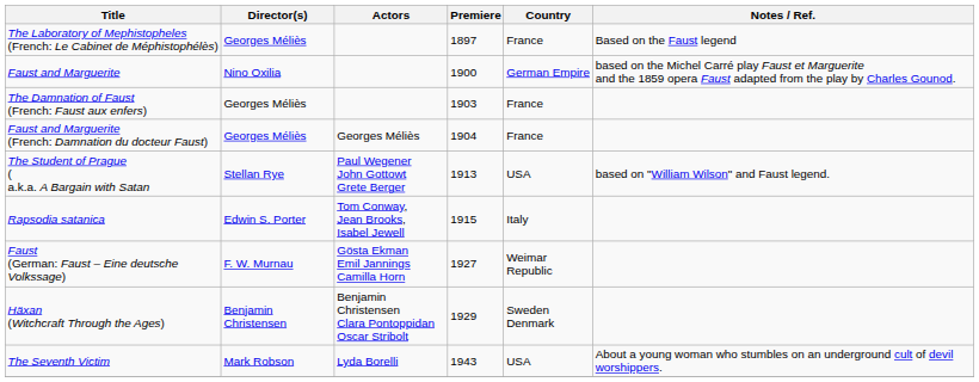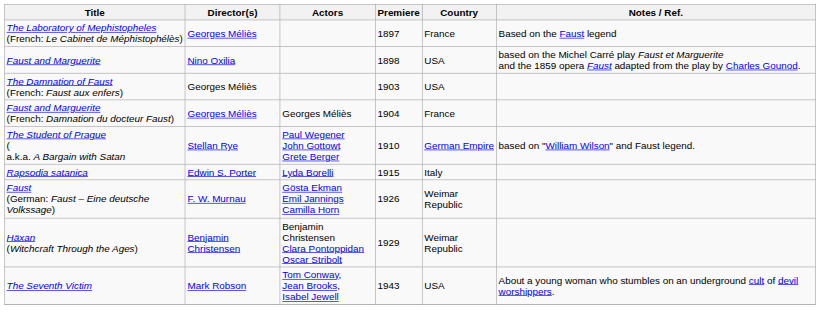 <table class="wikitable sortable" style="font-size:95%">
 <tr>
 <th>Title</th>
 <th>Director(s)</th>
 <th>Actors</th>
 <th>Premiere</th>
 <th>Country</th>
 <th class="unsortable">Notes / Ref.</th>
 </tr>
 <tr>
 <td><em><a href='#'>The Laboratory of Mephistopheles</a></em>  <br>  (French: <em>Le Cabinet de Méphistophélès</em>)</td>
 <td><a href='#'>Georges Méliès</a></td>
 <td></td>
 <td>1897</td>
 <td>France</td>
 <td>Based on the <a href='#'>Faust</a> legend</td>
 </tr>
 <tr>
 <td><em><a href='#'>Faust and Marguerite</a></em></td>
 <td><a href='#'>Nino Oxilia</a></td>
 <td></td>
-<td>1900</td>
-<td><a href='#'>German Empire</a></td>
+<td>1898</td>
+<td>USA</td>
 <td>based on the Michel Carré play <em>Faust et Marguerite</em> <br> and the 1859 opera <em><a href='#'>Faust</a></em> adapted from the play by <a href='#'>Charles Gounod</a>.</td>
 </tr>
 <tr>
 <td><em><a href='#'>The Damnation of Faust</a></em> <br>  (French: <em>Faust aux enfers</em>)</td>
 <td>Georges Méliès</td>
 <td></td>
 <td>1903</td>
-<td>France</td>
+<td>USA</td>
 <td></td>
 </tr>
 <tr>
 <td><em><a href='#'>Faust and Marguerite</a></em>  <br>  (French: <em>Damnation du docteur Faust</em>)</td>
 <td><a href='#'>Georges Méliès</a></td>
 <td>Georges Méliès</td>
 <td>1904</td>
 <td>France</td>
 <td></td>
 </tr>
 <tr>
 <td><em><a href='#'>The Student of Prague</a></em> <br>( <br> a.k.a. <em>A Bargain with Satan</em></td>
 <td><a href='#'>Stellan Rye</a></td>
 <td><a href='#'>Paul Wegener</a><br> <a href='#'>John Gottowt</a><br> <a href='#'>Grete Berger</a></td>
-<td>1913</td>
-<td>USA</td>
+<td>1910</td>
+<td><a href='#'>German Empire</a></td>
 <td>based on "<a href='#'>William Wilson</a>" and Faust legend.</td>
 </tr>
 <tr>
 <td><em><a href='#'>Rapsodia satanica</a></em></td>
 <td><a href='#'>Edwin S. Porter</a></td>
-<td><a href='#'>Tom Conway</a>,<br> <a href='#'>Jean Brooks</a>, <br><a href='#'>Isabel Jewell</a></td>
+<td><a href='#'>Lyda Borelli</a></td>
 <td>1915</td>
 <td>Italy</td>
 <td></td>
 </tr>
 <tr>
 <td><em><a href='#'>Faust</a></em>  <br> (German: <em>Faust – Eine deutsche Volkssage</em>)</td>
 <td><a href='#'>F. W. Murnau</a></td>
 <td><a href='#'>Gösta Ekman</a><br><a href='#'>Emil Jannings</a><br><a href='#'>Camilla Horn</a></td>
-<td>1927</td>
+<td>1926</td>
 <td>Weimar Republic</td>
 <td></td>
 </tr>
 <tr>
 <td><em><a href='#'>Häxan</a></em> <br>(<em>Witchcraft Through the Ages</em>)</td>
 <td><a href='#'>Benjamin Christensen</a></td>
 <td>Benjamin Christensen<br><a href='#'>Clara Pontoppidan</a><br><a href='#'>Oscar Stribolt</a></td>
 <td>1929</td>
-<td>Sweden<br>Denmark</td>
+<td>Weimar Republic</td>
 <td></td>
 </tr>
 <tr>
 <td><em><a href='#'>The Seventh Victim</a></em></td>
 <td><a href='#'>Mark Robson</a></td>
-<td><a href='#'>Lyda Borelli</a></td>
+<td><a href='#'>Tom Conway</a>,<br> <a href='#'>Jean Brooks</a>, <br><a href='#'>Isabel Jewell</a></td>
 <td>1943</td>
 <td>USA</td>
 <td>About a young woman who stumbles on an underground <a href='#'>cult</a> of <a href='#'>devil worshippers</a>.</td>
 </tr>
 <tr>
 </tr>
 </table>
